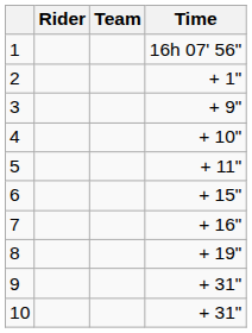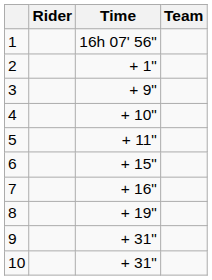 <table class="wikitable">
 <tr>
 <th></th>
 <th>Rider</th>
+<th>Time</th>
 <th>Team</th>
-<th>Time</th>
 </tr>
 <tr>
 <td>1</td>
 <td> </td>
+<td>16h 07' 56"</td>
 <td></td>
-<td>16h 07' 56"</td>
 </tr>
 <tr>
 <td>2</td>
 <td> </td>
+<td style="text-align:right;">+ 1"</td>
 <td></td>
-<td style="text-align:right;">+ 1"</td>
 </tr>
 <tr>
 <td>3</td>
 <td></td>
+<td style="text-align:right;">+ 9"</td>
 <td></td>
-<td style="text-align:right;">+ 9"</td>
 </tr>
 <tr>
 <td>4</td>
 <td>  </td>
+<td style="text-align:right;">+ 10"</td>
 <td></td>
-<td style="text-align:right;">+ 10"</td>
 </tr>
 <tr>
 <td>5</td>
 <td> </td>
+<td style="text-align:right;">+ 11"</td>
 <td></td>
-<td style="text-align:right;">+ 11"</td>
 </tr>
 <tr>
 <td>6</td>
 <td></td>
+<td style="text-align:right;">+ 15"</td>
 <td></td>
-<td style="text-align:right;">+ 15"</td>
 </tr>
 <tr>
 <td>7</td>
 <td></td>
+<td style="text-align:right;">+ 16"</td>
 <td></td>
-<td style="text-align:right;">+ 16"</td>
 </tr>
 <tr>
 <td>8</td>
 <td></td>
+<td style="text-align:right;">+ 19"</td>
 <td></td>
-<td style="text-align:right;">+ 19"</td>
 </tr>
 <tr>
 <td>9</td>
 <td></td>
+<td style="text-align:right;">+ 31"</td>
 <td></td>
-<td style="text-align:right;">+ 31"</td>
 </tr>
 <tr>
 <td>10</td>
 <td></td>
+<td style="text-align:right;">+ 31"</td>
 <td></td>
-<td style="text-align:right;">+ 31"</td>
 </tr>
 </table>
